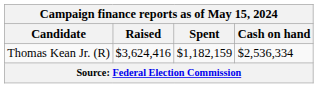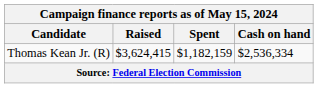 <table class="wikitable sortable">
 <tr>
 <th colspan=4>Campaign finance reports as of May 15, 2024</th>
 </tr>
 <tr style="text-align:center;">
 <th>Candidate</th>
 <th>Raised</th>
 <th>Spent</th>
 <th>Cash on hand</th>
 </tr>
 <tr>
 <td>Thomas Kean Jr. (R)</td>
-<td>$3,624,416</td>
+<td>$3,624,415</td>
 <td>$1,182,159</td>
 <td>$2,536,334</td>
 </tr>
 <tr>
 <th colspan="4"><small>Source: <a href='#'>Federal Election Commission</a></small></th>
 </tr>
 </table>
